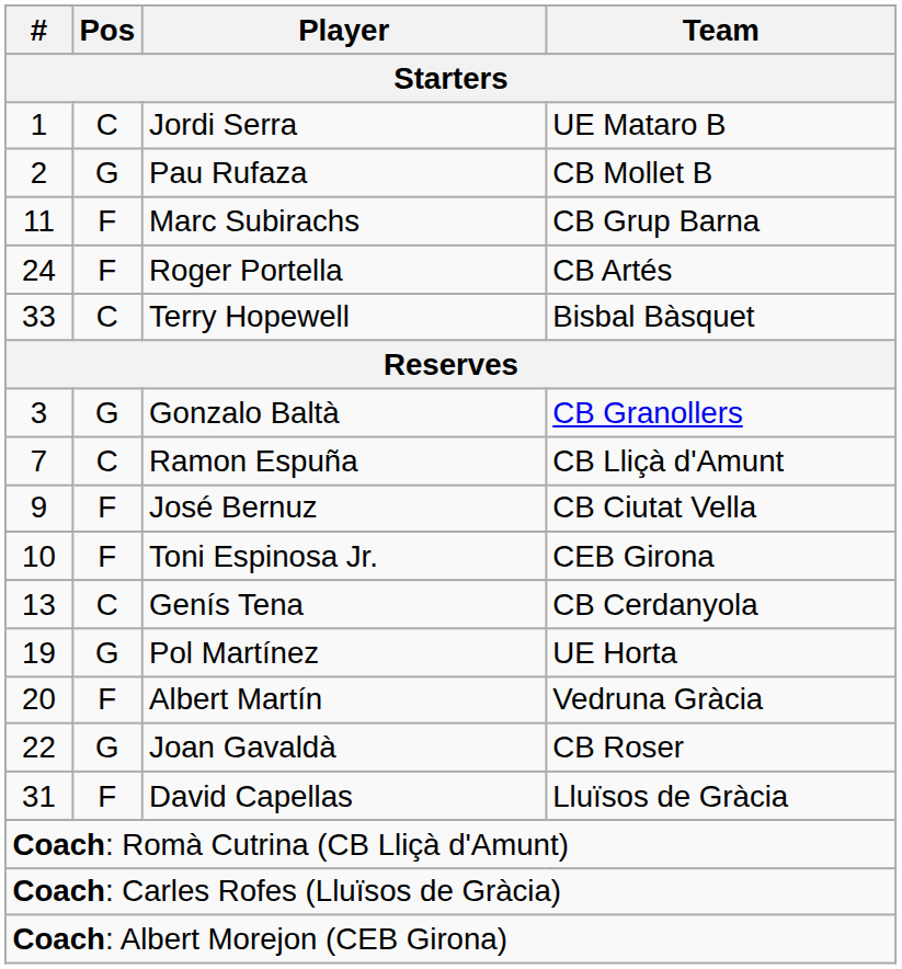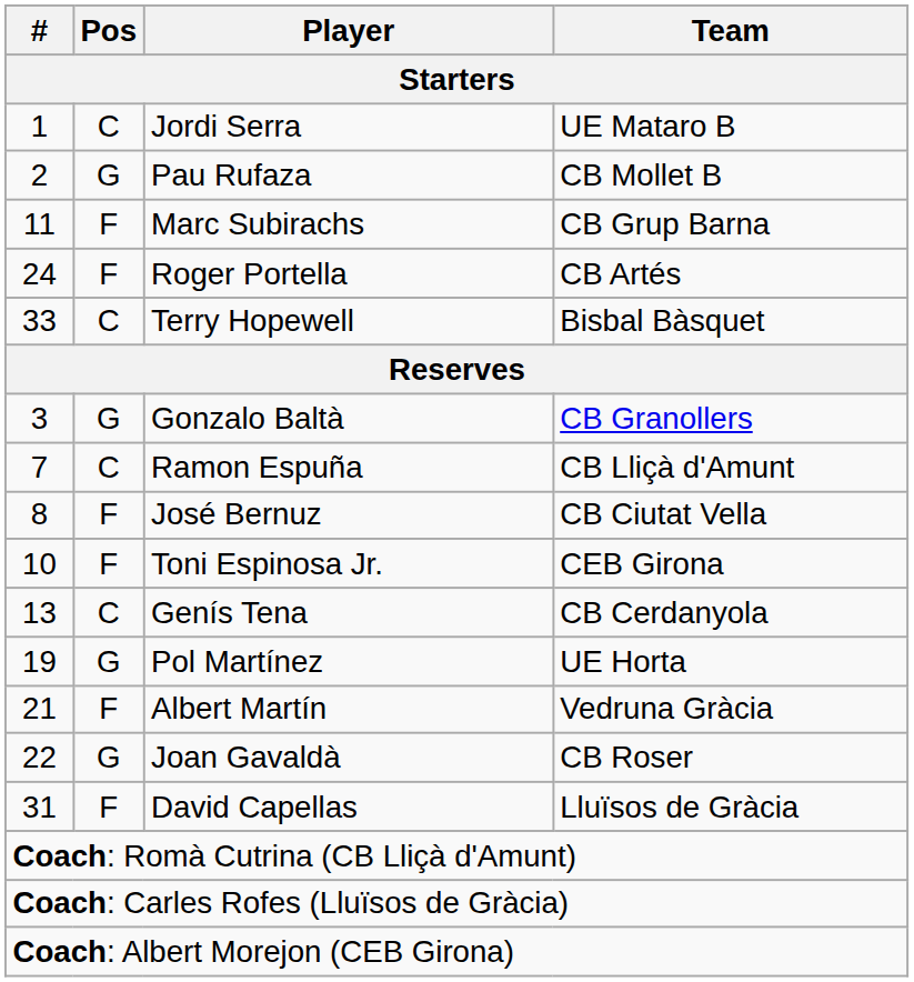 <table class="wikitable" style="text-align:center; font-size:90%;">
 <tr>
 <th scope="col" style="width:25px;">#</th>
 <th scope="col" style="width:25px;">Pos</th>
 <th scope="col" style="width:185px;">Player</th>
 <th scope="col" style="width:160px;">Team</th>
 </tr>
 <tr>
 <th scope="col" colspan="5">Starters</th>
 </tr>
 <tr>
 <td>1</td>
 <td>C</td>
 <td style="text-align:left">Jordi Serra</td>
 <td style="text-align:left">UE Mataro B</td>
 </tr>
 <tr>
 <td>2</td>
 <td>G</td>
 <td style="text-align:left">Pau Rufaza</td>
 <td style="text-align:left">CB Mollet B</td>
 </tr>
 <tr>
 <td>11</td>
 <td>F</td>
 <td style="text-align:left">Marc Subirachs</td>
 <td style="text-align:left">CB Grup Barna</td>
 </tr>
 <tr>
 <td>24</td>
 <td>F</td>
 <td style="text-align:left">Roger Portella</td>
 <td style="text-align:left">CB Artés</td>
 </tr>
 <tr>
 <td>33</td>
 <td>C</td>
 <td style="text-align:left">Terry Hopewell</td>
 <td style="text-align:left">Bisbal Bàsquet</td>
 </tr>
 <tr>
 <th scope="col" colspan="5">Reserves</th>
 </tr>
 <tr>
 <td>3</td>
 <td>G</td>
 <td style="text-align:left">Gonzalo Baltà</td>
 <td style="text-align:left"><a href='#'>CB Granollers</a></td>
 </tr>
 <tr>
 <td>7</td>
 <td>C</td>
 <td style="text-align:left">Ramon Espuña</td>
 <td style="text-align:left">CB Lliçà d'Amunt</td>
 </tr>
 <tr>
-<td>9</td>
+<td>8</td>
 <td>F</td>
 <td style="text-align:left">José Bernuz</td>
 <td style="text-align:left">CB Ciutat Vella</td>
 </tr>
 <tr>
 <td>10</td>
 <td>F</td>
 <td style="text-align:left">Toni Espinosa Jr.</td>
 <td style="text-align:left">CEB Girona</td>
 </tr>
 <tr>
 <td>13</td>
 <td>C</td>
 <td style="text-align:left">Genís Tena</td>
 <td style="text-align:left">CB Cerdanyola</td>
 </tr>
 <tr>
 <td>19</td>
 <td>G</td>
 <td style="text-align:left">Pol Martínez</td>
 <td style="text-align:left">UE Horta</td>
 </tr>
 <tr>
-<td>20</td>
+<td>21</td>
 <td>F</td>
 <td style="text-align:left">Albert Martín</td>
 <td style="text-align:left">Vedruna Gràcia</td>
 </tr>
 <tr>
 <td>22</td>
 <td>G</td>
 <td style="text-align:left">Joan Gavaldà</td>
 <td style="text-align:left">CB Roser</td>
 </tr>
 <tr>
 <td>31</td>
 <td>F</td>
 <td style="text-align:left">David Capellas</td>
 <td style="text-align:left">Lluïsos de Gràcia</td>
 </tr>
 <tr>
 <td style="text-align:left" colspan="5"><strong>Coach</strong>: Romà Cutrina (CB Lliçà d'Amunt)</td>
 </tr>
 <tr>
 <td style="text-align:left" colspan="5"><strong>Coach</strong>: Carles Rofes (Lluïsos de Gràcia)</td>
 </tr>
 <tr>
 <td style="text-align:left" colspan="5"><strong>Coach</strong>: Albert Morejon (CEB Girona)</td>
 </tr>
 </table>
